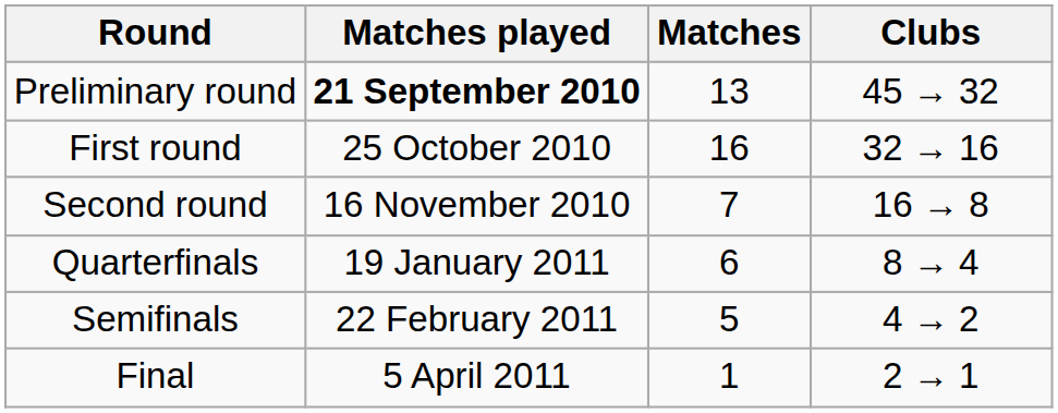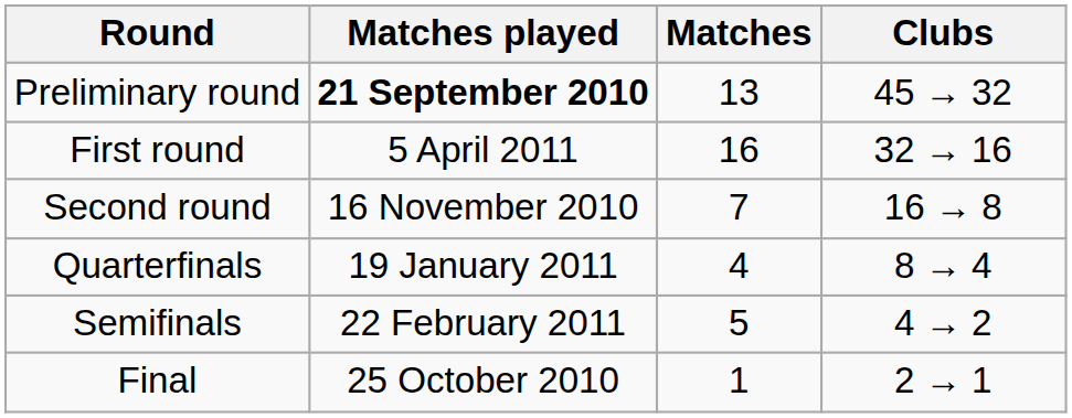 <table class="wikitable">
 <tr>
 <th>Round</th>
 <th>Matches played</th>
 <th>Matches</th>
 <th width=100>Clubs</th>
 </tr>
 <tr align=center>
 <td>Preliminary round</td>
 <td><strong>21 September 2010</strong></td>
 <td>13</td>
 <td>45 → 32</td>
 </tr>
 <tr align=center>
 <td>First round</td>
-<td>25 October 2010</td>
+<td>5 April 2011</td>
 <td>16</td>
 <td>32 → 16</td>
 </tr>
 <tr align=center>
 <td>Second round</td>
 <td>16 November 2010</td>
 <td>7</td>
 <td>16 → 8</td>
 </tr>
 <tr align=center>
 <td>Quarterfinals</td>
 <td>19 January 2011</td>
-<td>6</td>
+<td>4</td>
 <td>8 → 4</td>
 </tr>
 <tr align=center>
 <td>Semifinals</td>
 <td>22 February 2011</td>
 <td>5</td>
 <td>4 → 2</td>
 </tr>
 <tr align=center>
 <td>Final</td>
-<td>5 April 2011</td>
+<td>25 October 2010</td>
 <td>1</td>
 <td>2 → 1</td>
 </tr>
 </table>
